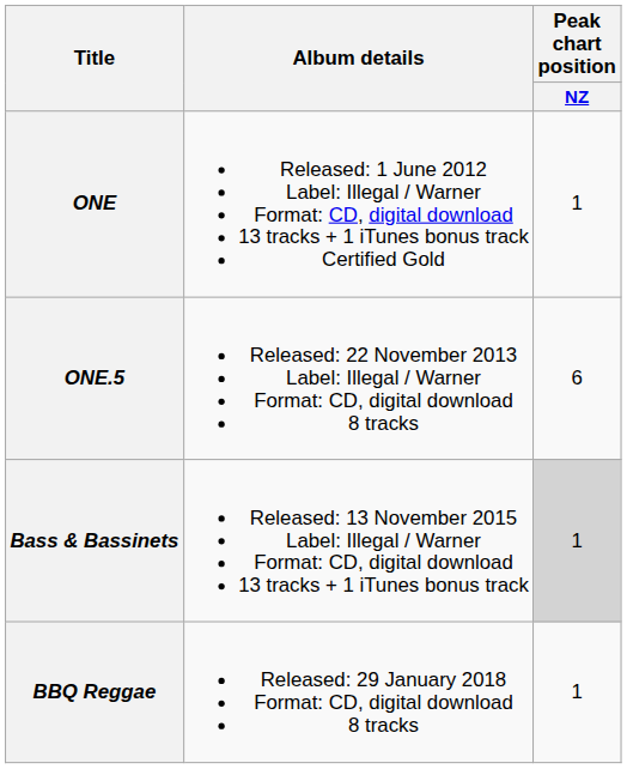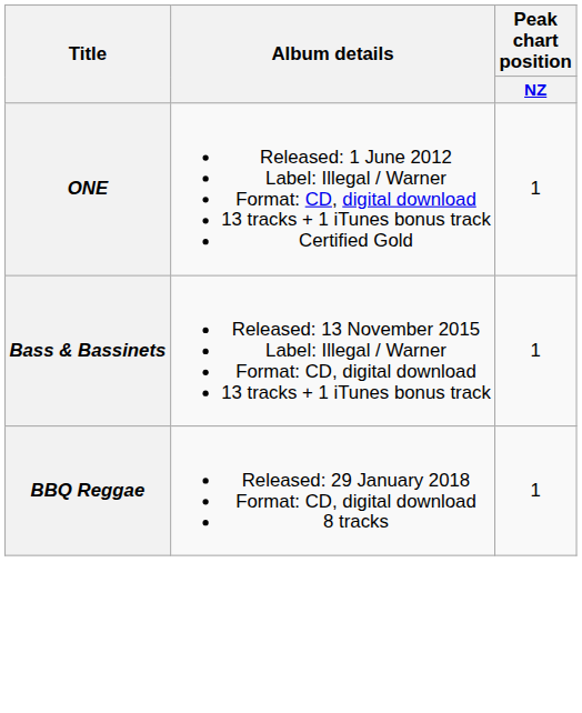 <table class="wikitable plainrowheaders" style="text-align:center">
 <tr>
 <th rowspan="2">Title</th>
 <th rowspan="2">Album details</th>
 <th colspan="1">Peak chart position</th>
 </tr>
 <tr>
 <th scope="col" style="width:2.5em;font-size:90%;"><a href='#'>NZ</a><br></th>
 </tr>
 <tr>
 <th scope="row"><em>ONE</em></th>
 <td><br><ul><li>Released: 1 June 2012</li><li>Label: Illegal / Warner</li><li>Format: <a href='#'>CD</a>, <a href='#'>digital download</a></li><li>13 tracks + 1 iTunes bonus track</li><li>Certified Gold</li></ul></td>
 <td>1<br></td>
 </tr>
 <tr>
-<th scope="row"><em>ONE.5</em></th>
-<td><br><ul><li>Released: 22 November 2013</li><li>Label: Illegal / Warner</li><li>Format: CD, digital download</li><li>8 tracks</li></ul></td>
-<td>6<br></td>
-</tr>
-<tr>
 <th scope="row"><em>Bass & Bassinets</em></th>
 <td><br><ul><li>Released: 13 November 2015</li><li>Label: Illegal / Warner</li><li>Format: CD, digital download</li><li>13 tracks + 1 iTunes bonus track</li></ul></td>
-<td style="background: lightgrey;">1<br></td>
+<td>1<br></td>
 </tr>
 <tr>
 <th scope="row"><em>BBQ Reggae</em></th>
 <td><br><ul><li>Released: 29 January 2018</li><li>Format: CD, digital download</li><li>8 tracks</li></ul></td>
 <td>1<br></td>
 </tr>
 </table>
